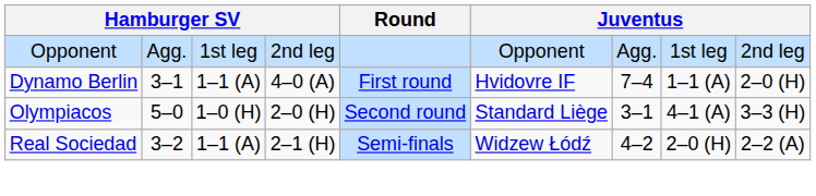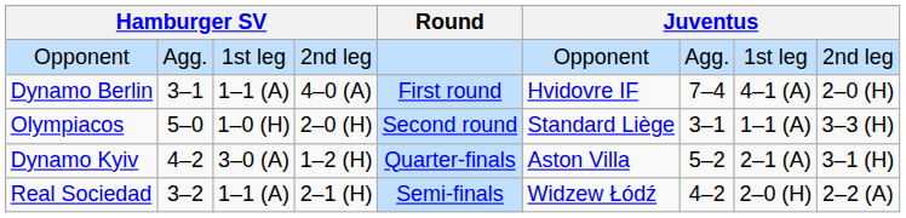 <table class="wikitable" style="text-align:center">
 <tr>
 <th colspan=4> <a href='#'>Hamburger SV</a></th>
 <th>Round</th>
 <th colspan=4> <a href='#'>Juventus</a></th>
 </tr>
 <tr style="background:#c1e0ff">
 <td>Opponent</td>
 <td>Agg.</td>
 <td>1st leg</td>
 <td>2nd leg</td>
 <td></td>
 <td>Opponent</td>
 <td>Agg.</td>
 <td>1st leg</td>
 <td>2nd leg</td>
 </tr>
 <tr>
 <td align=left> <a href='#'>Dynamo Berlin</a></td>
 <td>3–1</td>
 <td>1–1 (A)</td>
 <td>4–0 (A)</td>
 <td style="background:#c1e0ff;"><a href='#'>First round</a></td>
 <td align=left> <a href='#'>Hvidovre IF</a></td>
 <td>7–4</td>
-<td>1–1 (A)</td>
+<td>4–1 (A)</td>
 <td>2–0 (H)</td>
 </tr>
 <tr>
 <td align=left> <a href='#'>Olympiacos</a></td>
 <td>5–0</td>
 <td>1–0 (H)</td>
 <td>2–0 (H)</td>
 <td style="background:#c1e0ff;"><a href='#'>Second round</a></td>
 <td align=left> <a href='#'>Standard Liège</a></td>
 <td>3–1</td>
-<td>4–1 (A)</td>
+<td>1–1 (A)</td>
 <td>3–3 (H)</td>
+</tr>
+<tr>
+<td align=left> <a href='#'>Dynamo Kyiv</a></td>
+<td>4–2</td>
+<td>3–0 (A)</td>
+<td>1–2 (H)</td>
+<td style="background:#c1e0ff;"><a href='#'>Quarter-finals</a></td>
+<td align=left> <a href='#'>Aston Villa</a></td>
+<td>5–2</td>
+<td>2–1 (A)</td>
+<td>3–1 (H)</td>
 </tr>
 <tr>
 <td align=left> <a href='#'>Real Sociedad</a></td>
 <td>3–2</td>
 <td>1–1 (A)</td>
 <td>2–1 (H)</td>
 <td style="background:#c1e0ff;"><a href='#'>Semi-finals</a></td>
 <td align=left> <a href='#'>Widzew Łódź</a></td>
 <td>4–2</td>
 <td>2–0 (H)</td>
 <td>2–2 (A)</td>
 </tr>
 </table>
